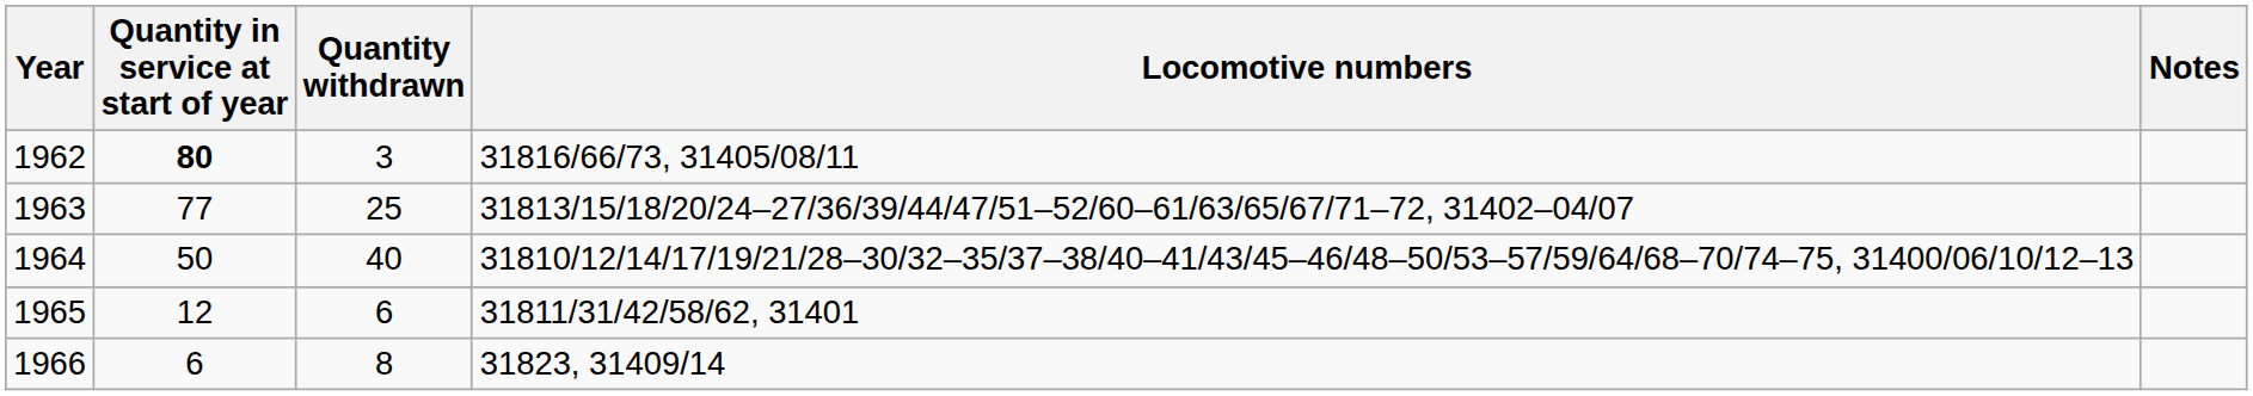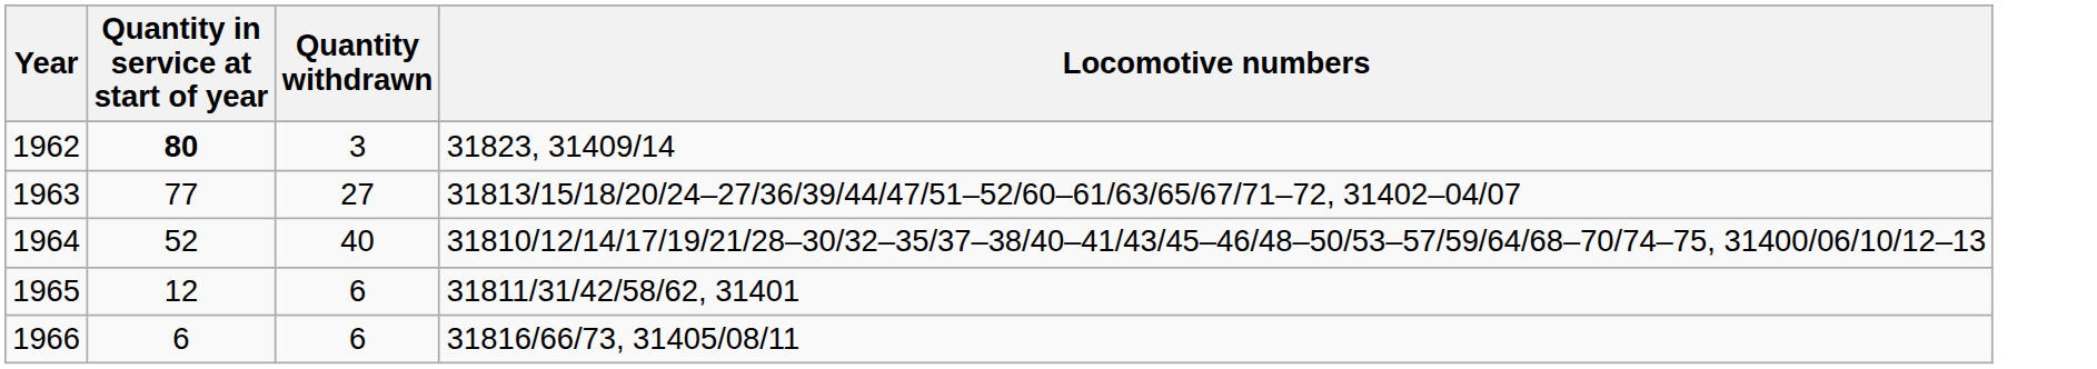 <table class=wikitable style=text-align:center>
 <tr>
 <th>Year</th>
 <th>Quantity in<br>service at<br>start of year</th>
 <th>Quantity<br>withdrawn</th>
 <th>Locomotive numbers</th>
-<th>Notes</th>
 </tr>
 <tr>
 <td>1962</td>
 <td><strong>80</strong></td>
 <td>3</td>
-<td align=left>31816/66/73, 31405/08/11</td>
-<td></td>
+<td align=left>31823, 31409/14</td>
 </tr>
 <tr>
 <td>1963</td>
 <td>77</td>
-<td>25</td>
+<td>27</td>
 <td align=left>31813/15/18/20/24–27/36/39/44/47/51–52/60–61/63/65/67/71–72, 31402–04/07</td>
-<td></td>
 </tr>
 <tr>
 <td>1964</td>
-<td>50</td>
+<td>52</td>
 <td>40</td>
 <td align=left>31810/12/14/17/19/21/28–30/32–35/37–38/40–41/43/45–46/48–50/53–57/59/64/68–70/74–75, 31400/06/10/12–13</td>
-<td></td>
 </tr>
 <tr>
 <td>1965</td>
 <td>12</td>
 <td>6</td>
 <td align=left>31811/31/42/58/62, 31401</td>
-<td></td>
 </tr>
 <tr>
 <td>1966</td>
 <td>6</td>
-<td>8</td>
-<td align=left>31823, 31409/14</td>
-<td></td>
+<td>6</td>
+<td align=left>31816/66/73, 31405/08/11</td>
 </tr>
 </table>
